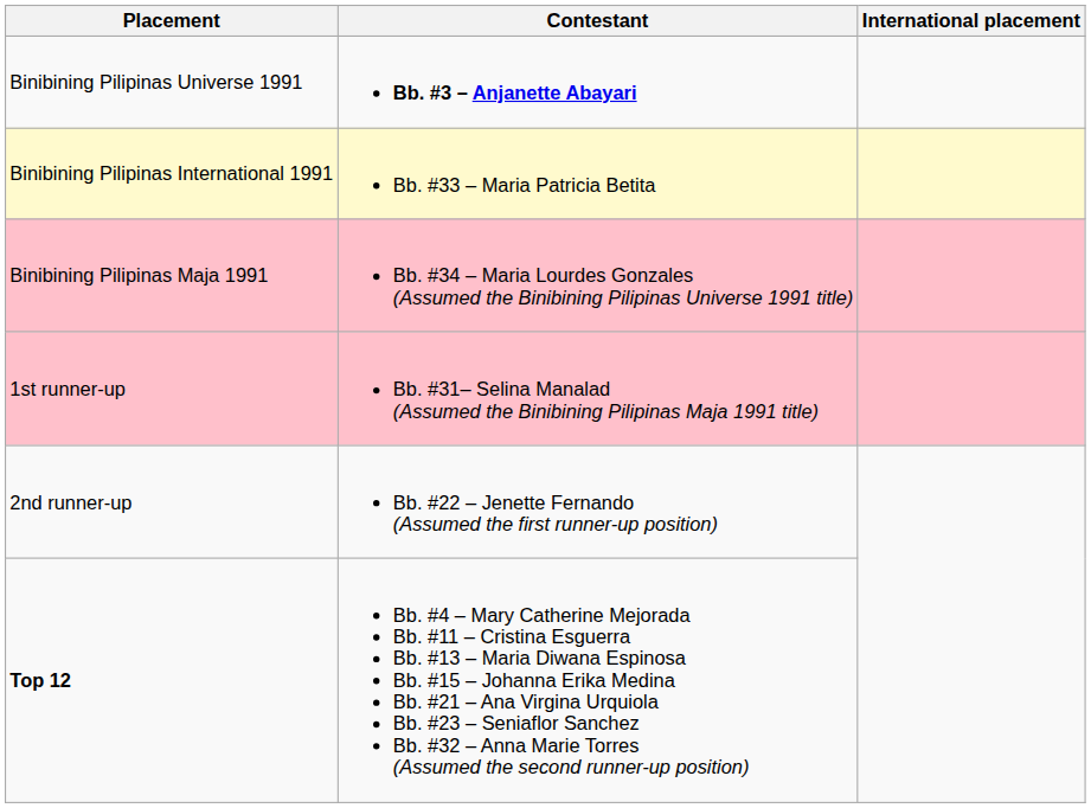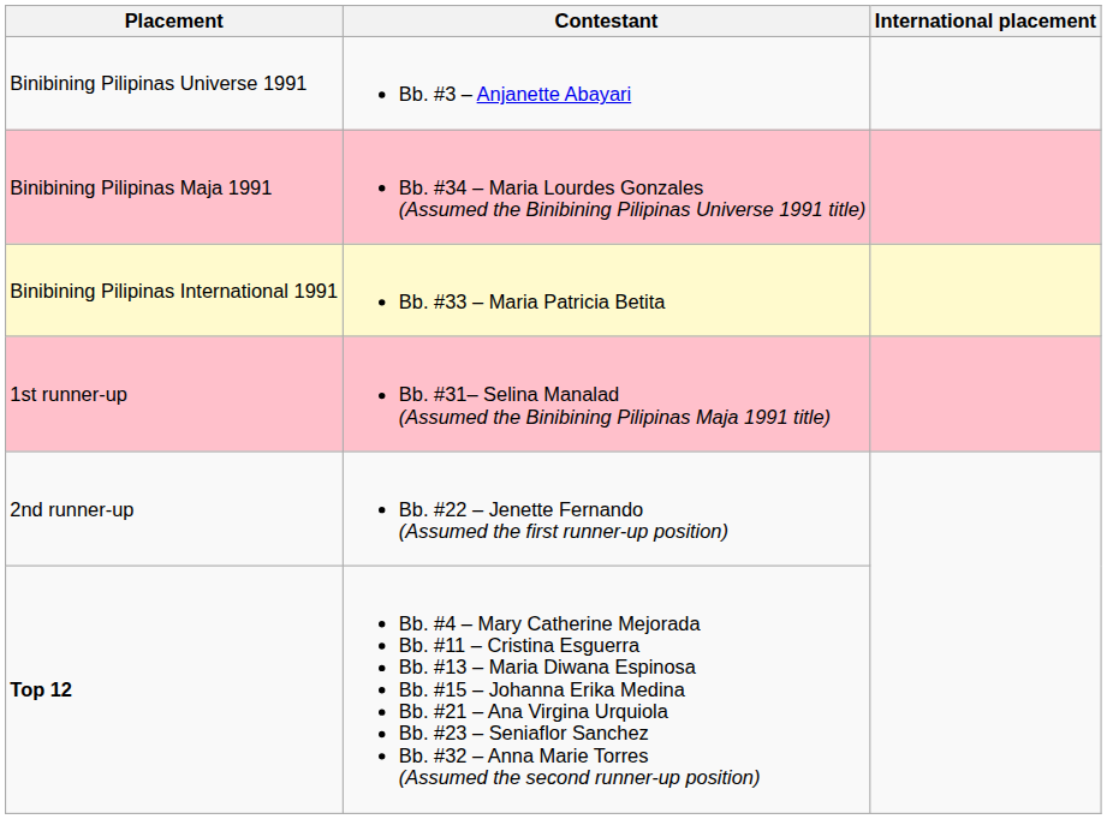 <table class="wikitable sortable" style="font-size: 95%;">
 <tr>
 <th>Placement</th>
 <th>Contestant</th>
 <th>International placement</th>
 </tr>
 <tr>
 <td>Binibining Pilipinas Universe 1991</td>
-<td><strong><br><ul><li>Bb. #3 – <a href='#'>Anjanette Abayari</a></li></ul></strong></td>
+<td><br><ul><li>Bb. #3 – <a href='#'>Anjanette Abayari</a></li></ul></td>
 <td></td>
+</tr>
+<tr>
+<td style="background:pink;">Binibining Pilipinas Maja 1991</td>
+<td style="background:pink;"><br><ul><li>Bb. #34 – Maria Lourdes Gonzales<br><em>(Assumed the Binibining Pilipinas Universe 1991 title)</em></li></ul></td>
+<td style="background:pink;"></td>
 </tr>
 <tr>
 <td style="background:#FFFACD;">Binibining Pilipinas International 1991</td>
 <td style="background:#FFFACD;"><br><ul><li>Bb. #33 – Maria Patricia Betita</li></ul></td>
 <td style="background:#FFFACD;"></td>
-</tr>
-<tr>
-<td style="background:pink;">Binibining Pilipinas Maja 1991</td>
-<td style="background:pink;"><br><ul><li>Bb. #34 – Maria Lourdes Gonzales<br><em>(Assumed the Binibining Pilipinas Universe 1991 title)</em></li></ul></td>
-<td style="background:pink;"></td>
 </tr>
 <tr>
 <td style="background:pink;">1st runner-up</td>
 <td style="background:pink;"><br><ul><li>Bb. #31– Selina Manalad<br><em>(Assumed the Binibining Pilipinas Maja 1991 title)</em></li></ul></td>
 <td style="background:pink;"></td>
 </tr>
 <tr>
 <td>2nd runner-up</td>
 <td><br><ul><li>Bb. #22 – Jenette Fernando<br><em>(Assumed the first runner-up position)</em></li></ul></td>
 <td rowspan="2"></td>
 </tr>
 <tr>
 <td><strong>Top 12</strong></td>
 <td><br><ul><li>Bb. #4 – Mary Catherine Mejorada</li><li>Bb. #11 – Cristina Esguerra</li><li>Bb. #13 – Maria Diwana Espinosa</li><li>Bb. #15 – Johanna Erika Medina</li><li>Bb. #21 – Ana Virgina Urquiola</li><li>Bb. #23 – Seniaflor Sanchez</li><li>Bb. #32 – Anna Marie Torres<br><em>(Assumed the second runner-up position)</em></li></ul></td>
 </tr>
 </table>
